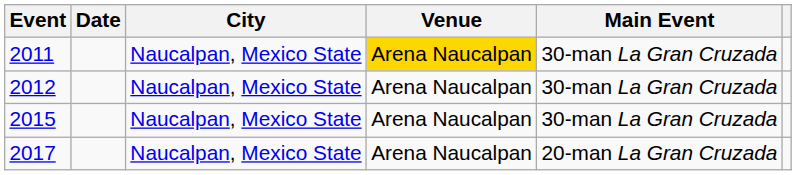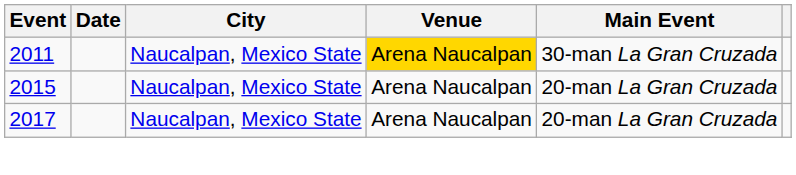 <table class="wikitable" align="center">
 <tr>
 <th>Event</th>
 <th>Date</th>
 <th>City</th>
 <th>Venue</th>
 <th>Main Event</th>
 <th class="unsortable"></th>
 </tr>
 <tr>
 <td><a href='#'>2011</a></td>
 <td></td>
 <td><a href='#'>Naucalpan</a>, <a href='#'>Mexico State</a></td>
 <td style="background: gold;">Arena Naucalpan</td>
 <td>30-man <em>La Gran Cruzada</em></td>
 <td></td>
 </tr>
 <tr>
-<td><a href='#'>2012</a></td>
-<td></td>
-<td><a href='#'>Naucalpan</a>, <a href='#'>Mexico State</a></td>
-<td>Arena Naucalpan</td>
-<td>30-man <em>La Gran Cruzada</em></td>
-<td></td>
-</tr>
-<tr>
 <td><a href='#'>2015</a></td>
 <td></td>
 <td><a href='#'>Naucalpan</a>, <a href='#'>Mexico State</a></td>
 <td>Arena Naucalpan</td>
-<td>30-man <em>La Gran Cruzada</em></td>
+<td>20-man <em>La Gran Cruzada</em></td>
 <td></td>
 </tr>
 <tr>
 <td><a href='#'>2017</a></td>
 <td></td>
 <td><a href='#'>Naucalpan</a>, <a href='#'>Mexico State</a></td>
 <td>Arena Naucalpan</td>
 <td>20-man <em>La Gran Cruzada</em></td>
 <td></td>
 </tr>
 </table>
